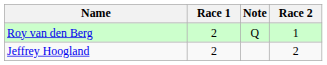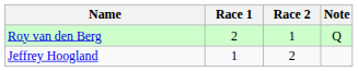 <table class="wikitable" style="text-align:center;">
 <tr>
 <th style="width:15em">Name</th>
 <th style="width:4em">Race 1</th>
+<th style="width:4em">Race 2</th>
 <th>Note</th>
-<th style="width:4em">Race 2</th>
 </tr>
 <tr bgcolor=ccffcc>
 <td align=left><a href='#'>Roy van den Berg</a></td>
 <td>2</td>
+<td>1</td>
 <td>Q</td>
-<td>1</td>
 </tr>
 <tr>
 <td align=left><a href='#'>Jeffrey Hoogland</a></td>
+<td>1</td>
 <td>2</td>
 <td></td>
-<td>2</td>
 </tr>
 </table>
